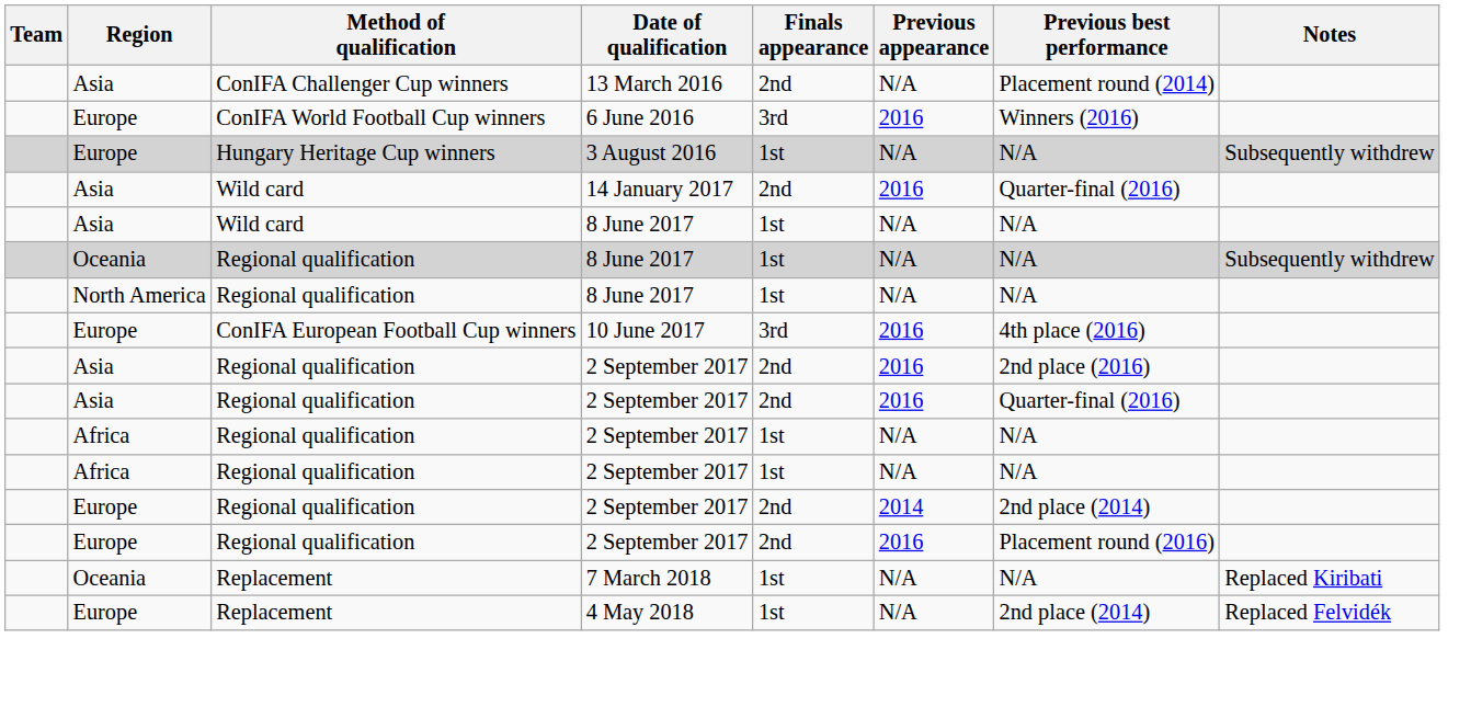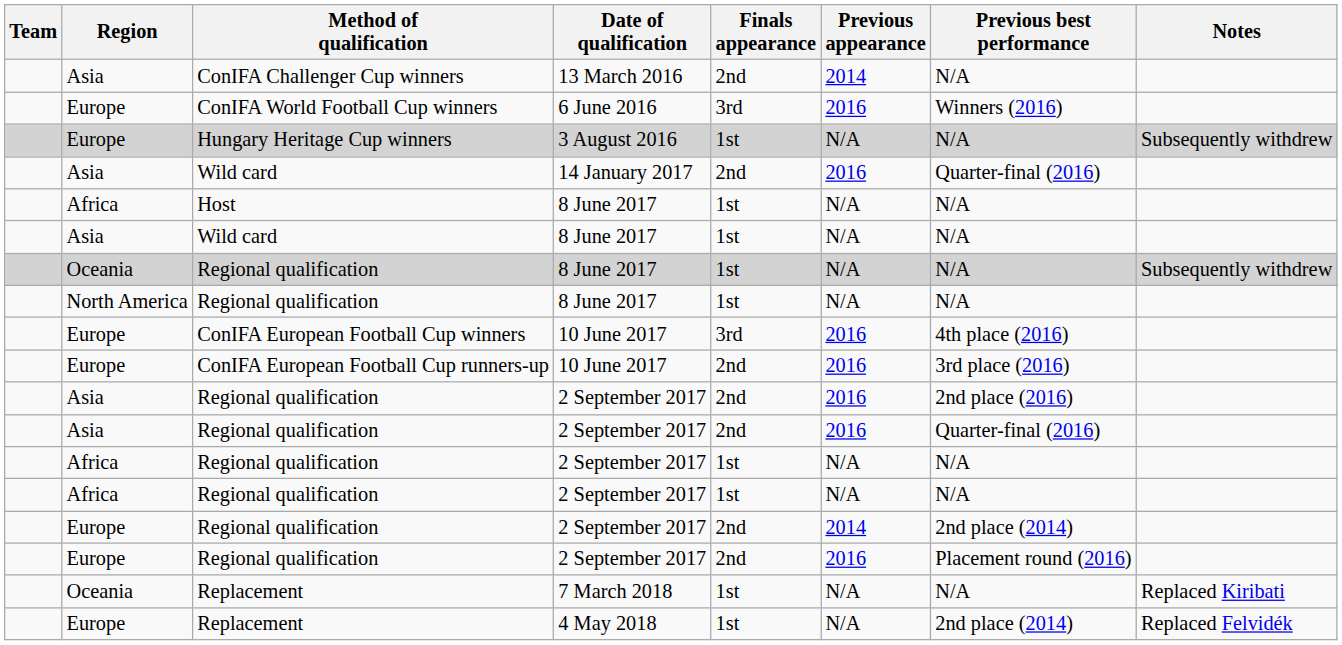 <table class="wikitable sortable" style="text-align: left;">
 <tr>
 <th>Team</th>
 <th>Region</th>
 <th>Method of<br>qualification</th>
 <th>Date of<br>qualification</th>
 <th>Finals<br>appearance</th>
 <th>Previous<br>appearance</th>
 <th>Previous best<br>performance</th>
 <th>Notes</th>
 </tr>
 <tr>
 <td></td>
 <td>Asia</td>
 <td>ConIFA Challenger Cup winners</td>
 <td>13 March 2016</td>
 <td>2nd</td>
+<td><a href='#'>2014</a></td>
 <td>N/A</td>
-<td>Placement round (<a href='#'>2014</a>)</td>
 <td></td>
 </tr>
 <tr>
 <td></td>
 <td>Europe</td>
 <td>ConIFA World Football Cup winners</td>
 <td>6 June 2016</td>
 <td>3rd</td>
 <td><a href='#'>2016</a></td>
 <td>Winners (<a href='#'>2016</a>)</td>
 <td></td>
 </tr>
 <tr bgcolor=lightgrey>
 <td></td>
 <td>Europe</td>
 <td>Hungary Heritage Cup winners</td>
 <td>3 August 2016</td>
 <td>1st</td>
 <td>N/A</td>
 <td>N/A</td>
 <td>Subsequently withdrew</td>
 </tr>
 <tr>
 <td></td>
 <td>Asia</td>
 <td>Wild card</td>
 <td>14 January 2017</td>
 <td>2nd</td>
 <td><a href='#'>2016</a></td>
 <td>Quarter-final (<a href='#'>2016</a>)</td>
+<td></td>
+</tr>
+<tr>
+<td></td>
+<td>Africa</td>
+<td>Host</td>
+<td>8 June 2017</td>
+<td>1st</td>
+<td>N/A</td>
+<td>N/A</td>
 <td></td>
 </tr>
 <tr>
 <td></td>
 <td>Asia</td>
 <td>Wild card</td>
 <td>8 June 2017</td>
 <td>1st</td>
 <td>N/A</td>
 <td>N/A</td>
 <td></td>
 </tr>
 <tr bgcolor=lightgrey>
 <td></td>
 <td>Oceania</td>
 <td>Regional qualification</td>
 <td>8 June 2017</td>
 <td>1st</td>
 <td>N/A</td>
 <td>N/A</td>
 <td>Subsequently withdrew</td>
 </tr>
 <tr>
 <td></td>
 <td>North America</td>
 <td>Regional qualification</td>
 <td>8 June 2017</td>
 <td>1st</td>
 <td>N/A</td>
 <td>N/A</td>
 <td></td>
 </tr>
 <tr>
 <td></td>
 <td>Europe</td>
 <td>ConIFA European Football Cup winners</td>
 <td>10 June 2017</td>
 <td>3rd</td>
 <td><a href='#'>2016</a></td>
 <td>4th place (<a href='#'>2016</a>)</td>
+<td></td>
+</tr>
+<tr>
+<td></td>
+<td>Europe</td>
+<td>ConIFA European Football Cup runners-up</td>
+<td>10 June 2017</td>
+<td>2nd</td>
+<td><a href='#'>2016</a></td>
+<td>3rd place (<a href='#'>2016</a>)</td>
 <td></td>
 </tr>
 <tr>
 <td></td>
 <td>Asia</td>
 <td>Regional qualification</td>
 <td>2 September 2017</td>
 <td>2nd</td>
 <td><a href='#'>2016</a></td>
 <td>2nd place (<a href='#'>2016</a>)</td>
 <td></td>
 </tr>
 <tr>
 <td></td>
 <td>Asia</td>
 <td>Regional qualification</td>
 <td>2 September 2017</td>
 <td>2nd</td>
 <td><a href='#'>2016</a></td>
 <td>Quarter-final (<a href='#'>2016</a>)</td>
 <td></td>
 </tr>
 <tr>
 <td></td>
 <td>Africa</td>
 <td>Regional qualification</td>
 <td>2 September 2017</td>
 <td>1st</td>
 <td>N/A</td>
 <td>N/A</td>
 <td></td>
 </tr>
 <tr>
 <td></td>
 <td>Africa</td>
 <td>Regional qualification</td>
 <td>2 September 2017</td>
 <td>1st</td>
 <td>N/A</td>
 <td>N/A</td>
 <td></td>
 </tr>
 <tr>
 <td></td>
 <td>Europe</td>
 <td>Regional qualification</td>
 <td>2 September 2017</td>
 <td>2nd</td>
 <td><a href='#'>2014</a></td>
 <td>2nd place (<a href='#'>2014</a>)</td>
 <td></td>
 </tr>
 <tr>
 <td></td>
 <td>Europe</td>
 <td>Regional qualification</td>
 <td>2 September 2017</td>
 <td>2nd</td>
 <td><a href='#'>2016</a></td>
 <td>Placement round (<a href='#'>2016</a>)</td>
 <td></td>
 </tr>
 <tr>
 <td></td>
 <td>Oceania</td>
 <td>Replacement</td>
 <td>7 March 2018</td>
 <td>1st</td>
 <td>N/A</td>
 <td>N/A</td>
 <td>Replaced <a href='#'>Kiribati</a></td>
 </tr>
 <tr>
 <td></td>
 <td>Europe</td>
 <td>Replacement</td>
 <td>4 May 2018</td>
 <td>1st</td>
 <td>N/A</td>
 <td>2nd place (<a href='#'>2014</a>)</td>
 <td>Replaced <a href='#'>Felvidék</a></td>
 </tr>
 </table>
